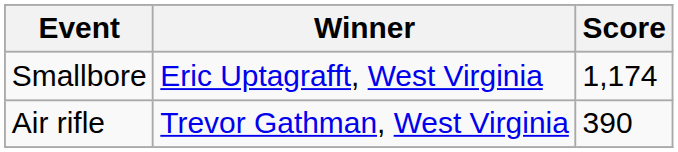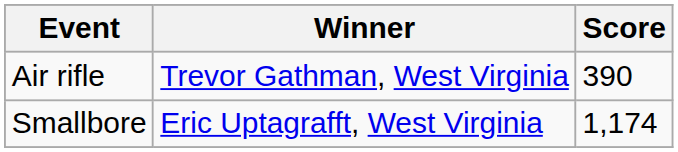 <table class="wikitable sortable">
 <tr>
 <th>Event</th>
 <th>Winner</th>
 <th>Score</th>
 </tr>
 <tr>
+<td>Air rifle</td>
+<td><a href='#'>Trevor Gathman</a>, <a href='#'>West Virginia</a></td>
+<td>390</td>
+</tr>
+<tr>
 <td>Smallbore</td>
 <td><a href='#'>Eric Uptagrafft</a>, <a href='#'>West Virginia</a></td>
 <td>1,174</td>
 </tr>
-<tr>
-<td>Air rifle</td>
-<td><a href='#'>Trevor Gathman</a>, <a href='#'>West Virginia</a></td>
-<td>390</td>
-</tr>
 </table>
